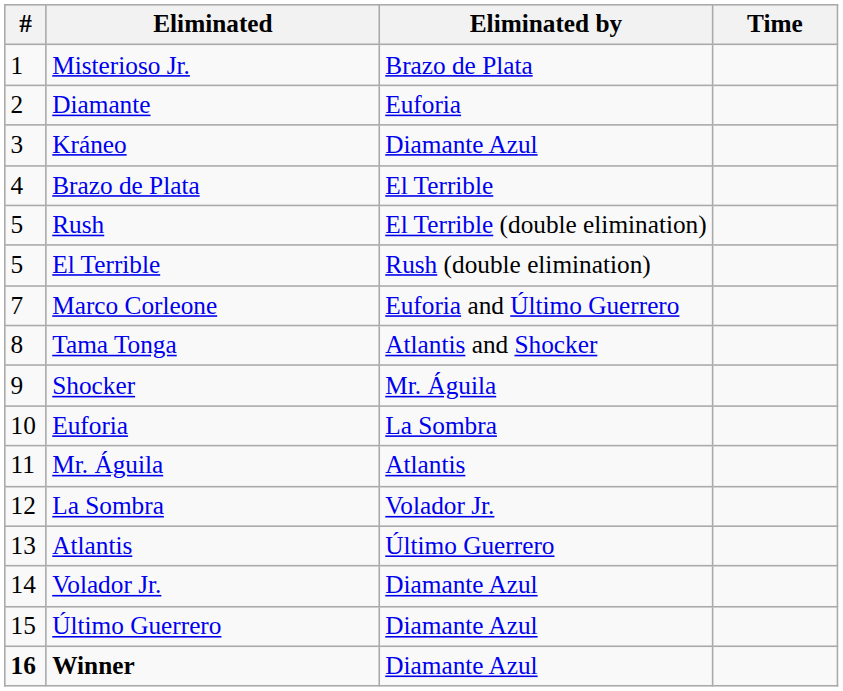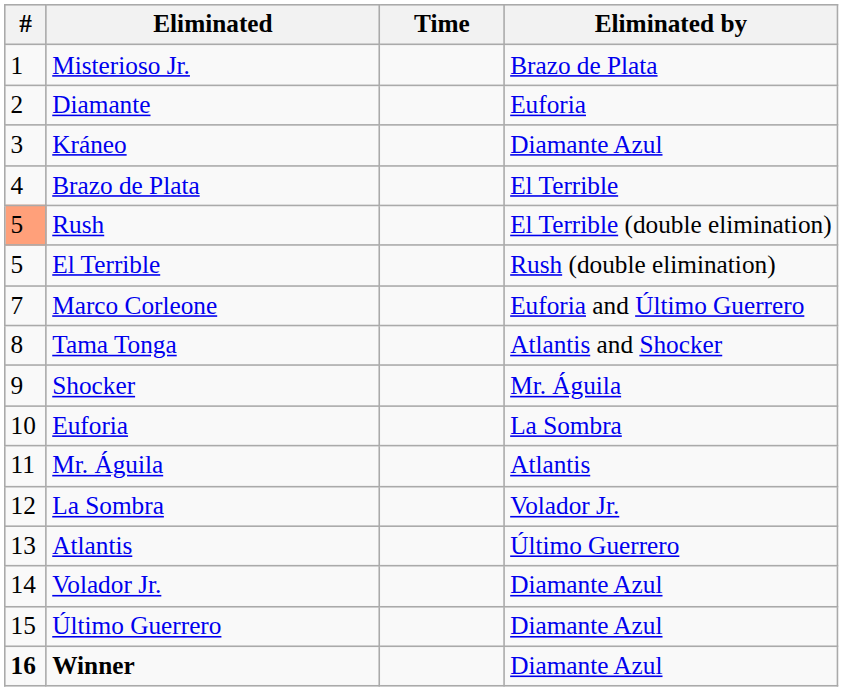 <table class="wikitable sortable">
 <tr>
 <th width=5%>#</th>
 <th width=40%>Eliminated</th>
+<th width=15%>Time</th>
 <th width=40%>Eliminated by</th>
-<th width=15%>Time</th>
 </tr>
 <tr>
 <td>1</td>
 <td><a href='#'>Misterioso Jr.</a></td>
+<td></td>
 <td><a href='#'>Brazo de Plata</a></td>
-<td></td>
 </tr>
 <tr>
 <td>2</td>
 <td><a href='#'>Diamante</a></td>
+<td></td>
 <td><a href='#'>Euforia</a></td>
-<td></td>
 </tr>
 <tr>
 <td>3</td>
 <td><a href='#'>Kráneo</a></td>
+<td></td>
 <td><a href='#'>Diamante Azul</a></td>
-<td></td>
 </tr>
 <tr>
 <td>4</td>
 <td><a href='#'>Brazo de Plata</a></td>
+<td></td>
 <td><a href='#'>El Terrible</a></td>
-<td></td>
 </tr>
 <tr>
-<td>5</td>
+<td style="background: lightsalmon;">5</td>
 <td><a href='#'>Rush</a></td>
+<td></td>
 <td><a href='#'>El Terrible</a> (double elimination)</td>
-<td></td>
 </tr>
 <tr>
 <td>5</td>
 <td><a href='#'>El Terrible</a></td>
+<td></td>
 <td><a href='#'>Rush</a> (double elimination)</td>
-<td></td>
 </tr>
 <tr>
 <td>7</td>
 <td><a href='#'>Marco Corleone</a></td>
+<td></td>
 <td><a href='#'>Euforia</a> and <a href='#'>Último Guerrero</a></td>
-<td></td>
 </tr>
 <tr>
 <td>8</td>
 <td><a href='#'>Tama Tonga</a></td>
+<td></td>
 <td><a href='#'>Atlantis</a> and <a href='#'>Shocker</a></td>
-<td></td>
 </tr>
 <tr>
 <td>9</td>
 <td><a href='#'>Shocker</a></td>
+<td></td>
 <td><a href='#'>Mr. Águila</a></td>
-<td></td>
 </tr>
 <tr>
 <td>10</td>
 <td><a href='#'>Euforia</a></td>
+<td></td>
 <td><a href='#'>La Sombra</a></td>
-<td></td>
 </tr>
 <tr>
 <td>11</td>
 <td><a href='#'>Mr. Águila</a></td>
+<td></td>
 <td><a href='#'>Atlantis</a></td>
-<td></td>
 </tr>
 <tr>
 <td>12</td>
 <td><a href='#'>La Sombra</a></td>
+<td></td>
 <td><a href='#'>Volador Jr.</a></td>
-<td></td>
 </tr>
 <tr>
 <td>13</td>
 <td><a href='#'>Atlantis</a></td>
+<td></td>
 <td><a href='#'>Último Guerrero</a></td>
-<td></td>
 </tr>
 <tr>
 <td>14</td>
 <td><a href='#'>Volador Jr.</a></td>
+<td></td>
 <td><a href='#'>Diamante Azul</a></td>
-<td></td>
 </tr>
 <tr>
 <td>15</td>
 <td><a href='#'>Último Guerrero</a></td>
+<td></td>
 <td><a href='#'>Diamante Azul</a></td>
-<td></td>
 </tr>
 <tr>
 <td><strong>16</strong></td>
 <td><strong>Winner</strong></td>
+<td></td>
 <td><a href='#'>Diamante Azul</a></td>
-<td></td>
 </tr>
 </table>
